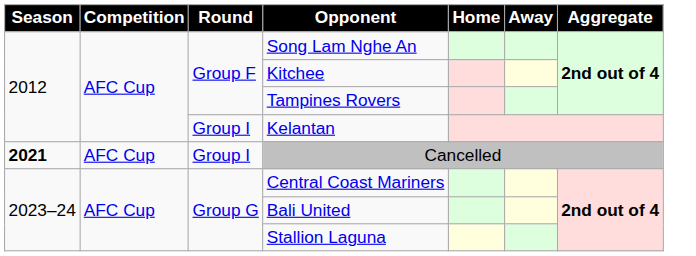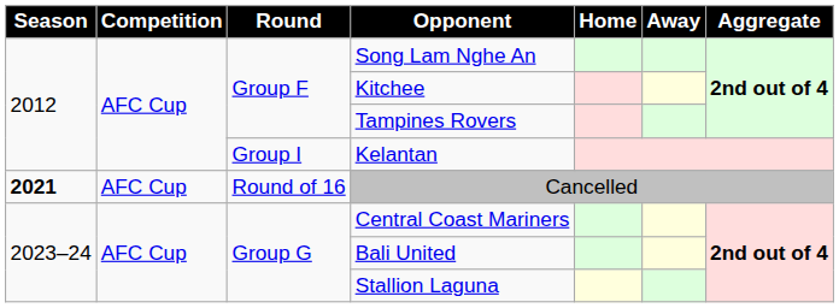 <table class="wikitable">
 <tr>
 <th style="background:black; color:white; text-align:center;">Season</th>
 <th style="background:black; color:white; text-align:center;">Competition</th>
 <th style="background:black; color:white; text-align:center;">Round</th>
 <th style="background:black; color:white; text-align:center;">Opponent</th>
 <th style="background:black; color:white; text-align:center;">Home</th>
 <th style="background:black; color:white; text-align:center;">Away</th>
 <th style="background:black; color:white; text-align:center;">Aggregate</th>
 </tr>
 <tr>
 <td rowspan="4">2012</td>
 <td rowspan="4"><a href='#'>AFC Cup</a></td>
 <td rowspan="3"><a href='#'>Group F</a></td>
 <td> <a href='#'>Song Lam Nghe An</a></td>
 <td style="background:#dfd;"></td>
 <td style="background:#dfd;"></td>
 <td rowspan="3" style="text-align:center; background:#dfd;"><strong>2nd out of 4</strong></td>
 </tr>
 <tr>
 <td> <a href='#'>Kitchee</a></td>
 <td style="background:#fdd;"></td>
 <td style="background:#ffd;"></td>
 </tr>
 <tr>
 <td> <a href='#'>Tampines Rovers</a></td>
 <td style="background:#fdd;"></td>
 <td style="background:#dfd;"></td>
 </tr>
 <tr>
 <td><a href='#'>Group I</a></td>
 <td> <a href='#'>Kelantan</a></td>
 <td colspan="3" style="background:#fdd;"><strong></strong></td>
 </tr>
 <tr>
 <td><strong>2021</strong></td>
 <td><a href='#'>AFC Cup</a></td>
-<td><a href='#'>Group I</a></td>
+<td rowspan="1"><a href='#'>Round of 16</a></td>
 <td colspan="4" style="text-align:center; background:silver;">Cancelled</td>
 </tr>
 <tr>
 <td rowspan="4">2023–24</td>
 <td rowspan="4"><a href='#'>AFC Cup</a></td>
 <td rowspan="3"><a href='#'>Group G</a></td>
 <td> <a href='#'>Central Coast Mariners</a></td>
 <td style="background:#dfd;"></td>
 <td style="background:#ffd;"></td>
 <td rowspan="3" style="text-align:center; background:#fdd;"><strong>2nd out of 4</strong></td>
 </tr>
 <tr>
 <td> <a href='#'>Bali United</a></td>
 <td style="background:#dfd;"></td>
 <td style="background:#ffd;"></td>
 </tr>
 <tr>
 <td> <a href='#'>Stallion Laguna</a></td>
 <td style="background:#ffd;"></td>
 <td style="background:#dfd;"></td>
 </tr>
 </table>
